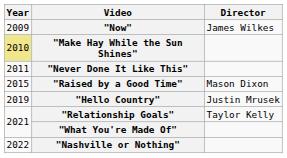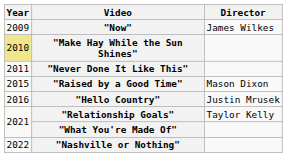 <table class="wikitable plainrowheaders">
 <tr>
 <th>Year</th>
 <th style="width:18em;">Video</th>
 <th>Director</th>
 </tr>
 <tr>
 <td>2009</td>
 <th scope="row">"Now"</th>
 <td>James Wilkes</td>
 </tr>
 <tr>
 <td style="background: khaki;">2010</td>
 <th scope="row">"Make Hay While the Sun Shines"</th>
 <td></td>
 </tr>
 <tr>
 <td>2011</td>
 <th scope="row">"Never Done It Like This"</th>
 <td></td>
 </tr>
 <tr>
 <td>2015</td>
 <th scope="row">"Raised by a Good Time"</th>
 <td>Mason Dixon</td>
 </tr>
 <tr>
-<td>2019</td>
+<td>2016</td>
 <th scope="row">"Hello Country"</th>
 <td>Justin Mrusek</td>
 </tr>
 <tr>
 <td rowspan="2">2021</td>
 <th scope="row">"Relationship Goals"</th>
 <td>Taylor Kelly</td>
 </tr>
 <tr>
 <th scope="row">"What You're Made Of"</th>
 <td></td>
 </tr>
 <tr>
 <td>2022</td>
 <th scope="row">"Nashville or Nothing"</th>
 <td></td>
 </tr>
 </table>
